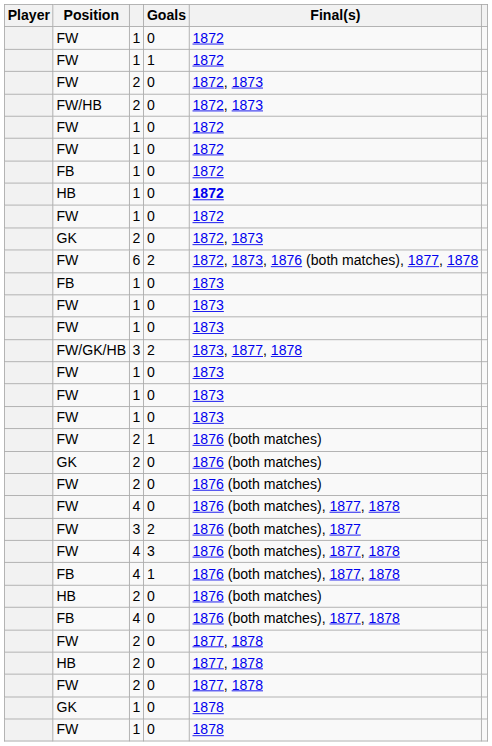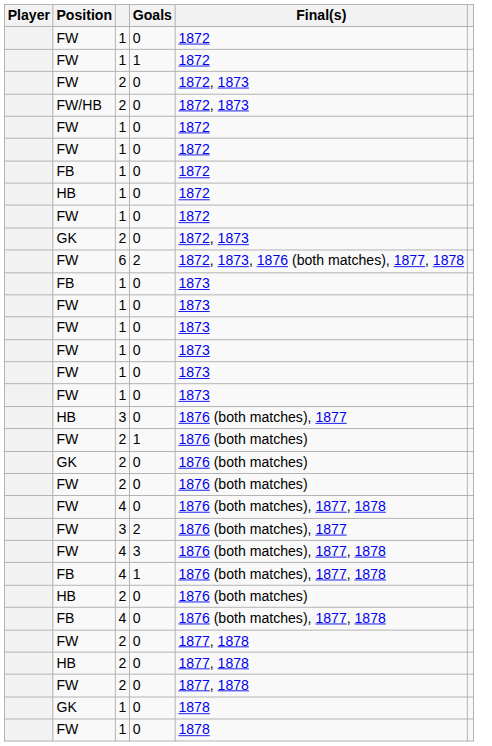 <table class="wikitable sortable plainrowheaders">
 <tr>
 <th scope=col>Player</th>
 <th scope=col>Position</th>
 <th scope=col></th>
 <th scope=col>Goals</th>
 <th scope=col>Final(s)</th>
 <th scope=col class=unsortable></th>
 </tr>
 <tr>
 <th scope=row align="left"></th>
 <td>FW</td>
 <td>1</td>
 <td>0</td>
 <td><a href='#'>1872</a></td>
 <td></td>
 </tr>
 <tr>
 <th scope=row align="left"></th>
 <td>FW</td>
 <td>1</td>
 <td>1</td>
 <td><a href='#'>1872</a></td>
 <td></td>
 </tr>
 <tr>
 <th scope=row align="left"></th>
 <td>FW</td>
 <td>2</td>
 <td>0</td>
 <td><a href='#'>1872</a>, <a href='#'>1873</a></td>
 <td></td>
 </tr>
 <tr>
 <th scope=row align="left"></th>
 <td>FW/HB</td>
 <td>2</td>
 <td>0</td>
 <td><a href='#'>1872</a>, <a href='#'>1873</a></td>
 <td></td>
 </tr>
 <tr>
 <th scope=row align="left"></th>
 <td>FW</td>
 <td>1</td>
 <td>0</td>
 <td><a href='#'>1872</a></td>
 <td></td>
 </tr>
 <tr>
 <th scope=row align="left"></th>
 <td>FW</td>
 <td>1</td>
 <td>0</td>
 <td><a href='#'>1872</a></td>
 <td></td>
 </tr>
 <tr>
 <th scope=row align="left"></th>
 <td>FB</td>
 <td>1</td>
 <td>0</td>
 <td><a href='#'>1872</a></td>
 <td></td>
 </tr>
 <tr>
 <th scope=row align="left"></th>
 <td>HB</td>
 <td>1</td>
 <td>0</td>
-<td><strong><a href='#'>1872</a></strong></td>
+<td><a href='#'>1872</a></td>
 <td></td>
 </tr>
 <tr>
 <th scope=row align="left"></th>
 <td>FW</td>
 <td>1</td>
 <td>0</td>
 <td><a href='#'>1872</a></td>
 <td></td>
 </tr>
 <tr>
 <th scope=row align="left"></th>
 <td>GK</td>
 <td>2</td>
 <td>0</td>
 <td><a href='#'>1872</a>, <a href='#'>1873</a></td>
 <td></td>
 </tr>
 <tr>
 <th scope=row align="left"></th>
 <td>FW</td>
 <td>6</td>
 <td>2</td>
 <td><a href='#'>1872</a>, <a href='#'>1873</a>, <a href='#'>1876</a> (both matches), <a href='#'>1877</a>, <a href='#'>1878</a></td>
 <td></td>
 </tr>
 <tr>
 <th scope=row align="left"></th>
 <td>FB</td>
 <td>1</td>
 <td>0</td>
 <td><a href='#'>1873</a></td>
 <td></td>
 </tr>
 <tr>
 <th scope=row align="left"></th>
 <td>FW</td>
 <td>1</td>
 <td>0</td>
 <td><a href='#'>1873</a></td>
 <td></td>
 </tr>
 <tr>
 <th scope=row align="left"></th>
 <td>FW</td>
 <td>1</td>
 <td>0</td>
 <td><a href='#'>1873</a></td>
 <td></td>
 </tr>
 <tr>
 <th scope=row align="left"></th>
-<td>FW/GK/HB</td>
-<td>3</td>
-<td>2</td>
-<td><a href='#'>1873</a>, <a href='#'>1877</a>, <a href='#'>1878</a></td>
+<td>FW</td>
+<td>1</td>
+<td>0</td>
+<td><a href='#'>1873</a></td>
 <td></td>
 </tr>
 <tr>
 <th scope=row align="left"></th>
 <td>FW</td>
 <td>1</td>
 <td>0</td>
 <td><a href='#'>1873</a></td>
 <td></td>
 </tr>
 <tr>
 <th scope=row align="left"></th>
 <td>FW</td>
 <td>1</td>
 <td>0</td>
 <td><a href='#'>1873</a></td>
 <td></td>
 </tr>
 <tr>
 <th scope=row align="left"></th>
-<td>FW</td>
-<td>1</td>
+<td>HB</td>
+<td>3</td>
 <td>0</td>
-<td><a href='#'>1873</a></td>
+<td><a href='#'>1876</a> (both matches), <a href='#'>1877</a></td>
 <td></td>
 </tr>
 <tr>
 <th scope=row align="left"></th>
 <td>FW</td>
 <td>2</td>
 <td>1</td>
 <td><a href='#'>1876</a> (both matches)</td>
 <td></td>
 </tr>
 <tr>
 <th scope=row align="left"></th>
 <td>GK</td>
 <td>2</td>
 <td>0</td>
 <td><a href='#'>1876</a> (both matches)</td>
 <td></td>
 </tr>
 <tr>
 <th scope=row align="left"></th>
 <td>FW</td>
 <td>2</td>
 <td>0</td>
 <td><a href='#'>1876</a> (both matches)</td>
 <td></td>
 </tr>
 <tr>
 <th scope=row align="left"></th>
 <td>FW</td>
 <td>4</td>
 <td>0</td>
 <td><a href='#'>1876</a> (both matches), <a href='#'>1877</a>, <a href='#'>1878</a></td>
 <td></td>
 </tr>
 <tr>
 <th scope=row align="left"></th>
 <td>FW</td>
 <td>3</td>
 <td>2</td>
 <td><a href='#'>1876</a> (both matches), <a href='#'>1877</a></td>
 <td></td>
 </tr>
 <tr>
 <th scope=row align="left"></th>
 <td>FW</td>
 <td>4</td>
 <td>3</td>
 <td><a href='#'>1876</a> (both matches), <a href='#'>1877</a>, <a href='#'>1878</a></td>
 <td></td>
 </tr>
 <tr>
 <th scope=row align="left"></th>
 <td>FB</td>
 <td>4</td>
 <td>1</td>
 <td><a href='#'>1876</a> (both matches), <a href='#'>1877</a>, <a href='#'>1878</a></td>
 <td></td>
 </tr>
 <tr>
 <th scope=row align="left"></th>
 <td>HB</td>
 <td>2</td>
 <td>0</td>
 <td><a href='#'>1876</a> (both matches)</td>
 <td></td>
 </tr>
 <tr>
 <th scope=row align="left"></th>
 <td>FB</td>
 <td>4</td>
 <td>0</td>
 <td><a href='#'>1876</a> (both matches), <a href='#'>1877</a>, <a href='#'>1878</a></td>
 <td></td>
 </tr>
 <tr>
 <th scope=row align="left"></th>
 <td>FW</td>
 <td>2</td>
 <td>0</td>
 <td><a href='#'>1877</a>, <a href='#'>1878</a></td>
 <td></td>
 </tr>
 <tr>
 <th scope=row align="left"></th>
 <td>HB</td>
 <td>2</td>
 <td>0</td>
 <td><a href='#'>1877</a>, <a href='#'>1878</a></td>
 <td></td>
 </tr>
 <tr>
 <th scope=row align="left"></th>
 <td>FW</td>
 <td>2</td>
 <td>0</td>
 <td><a href='#'>1877</a>, <a href='#'>1878</a></td>
 <td></td>
 </tr>
 <tr>
 <th scope=row align="left"></th>
 <td>GK</td>
 <td>1</td>
 <td>0</td>
 <td><a href='#'>1878</a></td>
 <td></td>
 </tr>
 <tr>
 <th scope=row align="left"></th>
 <td>FW</td>
 <td>1</td>
 <td>0</td>
 <td><a href='#'>1878</a></td>
 <td></td>
 </tr>
 </table>
